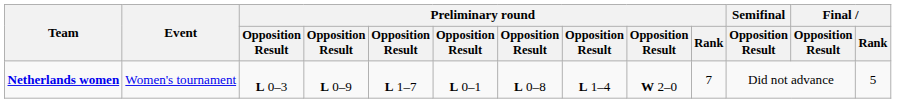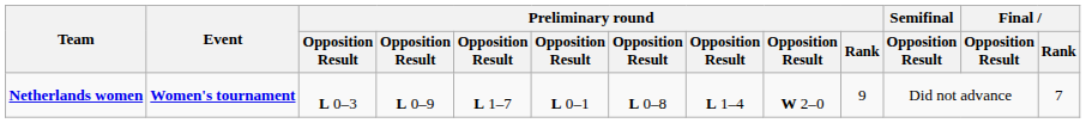 <table class=wikitable style=font-size:90%;text-align:center>
 <tr>
 <th rowspan=2>Team</th>
 <th rowspan=2>Event</th>
 <th colspan=8>Preliminary round</th>
 <th>Semifinal</th>
 <th colspan=2>Final / </th>
 </tr>
 <tr style=font-size:95%>
 <th>Opposition<br>Result</th>
 <th>Opposition<br>Result</th>
 <th>Opposition<br>Result</th>
 <th>Opposition<br>Result</th>
 <th>Opposition<br>Result</th>
 <th>Opposition<br>Result</th>
 <th>Opposition<br>Result</th>
 <th>Rank</th>
 <th>Opposition<br>Result</th>
 <th>Opposition<br>Result</th>
 <th>Rank</th>
 </tr>
 <tr>
 <td align=left><strong><a href='#'>Netherlands women</a></strong></td>
-<td align=left><a href='#'>Women's tournament</a></td>
+<td align=left><strong><a href='#'>Women's tournament</a></strong></td>
 <td><br><strong>L</strong> 0–3</td>
 <td><br><strong>L</strong> 0–9</td>
 <td><br><strong>L</strong> 1–7</td>
 <td><br><strong>L</strong> 0–1</td>
 <td><br><strong>L</strong> 0–8</td>
 <td><br><strong>L</strong> 1–4</td>
 <td><br><strong>W</strong> 2–0</td>
+<td>9</td>
+<td colspan=2>Did not advance</td>
 <td>7</td>
-<td colspan=2>Did not advance</td>
-<td>5</td>
 </tr>
 </table>
